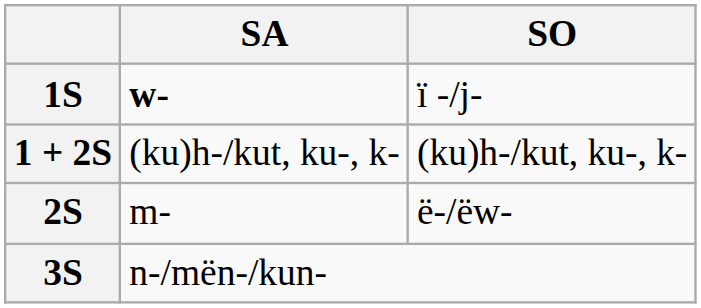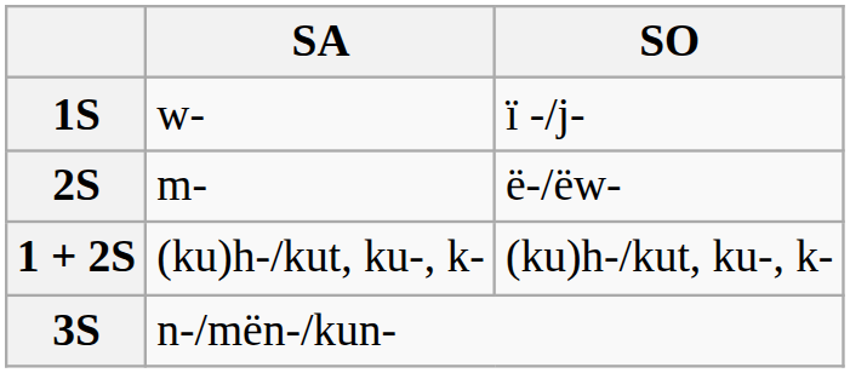 <table class="wikitable">
 <tr>
 <th></th>
 <th>SA</th>
 <th>SO</th>
 </tr>
 <tr>
 <th>1S</th>
-<td><strong>w-</strong></td>
+<td>w-</td>
 <td>ï -/j-</td>
+</tr>
+<tr>
+<th>2S</th>
+<td>m-</td>
+<td>ë-/ëw-</td>
 </tr>
 <tr>
 <th>1 + 2S</th>
 <td>(ku)h-/kut, ku-, k-</td>
 <td>(ku)h-/kut, ku-, k-</td>
 </tr>
 <tr>
-<th>2S</th>
-<td>m-</td>
-<td>ë-/ëw-</td>
-</tr>
-<tr>
 <th>3S</th>
 <td colspan="2">n-/mën-/kun-</td>
 </tr>
 </table>
